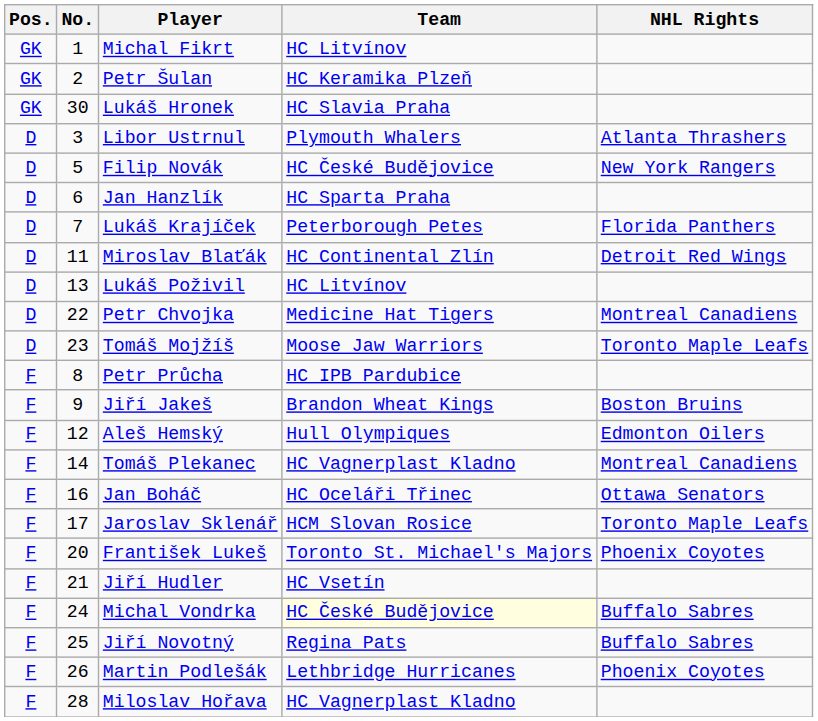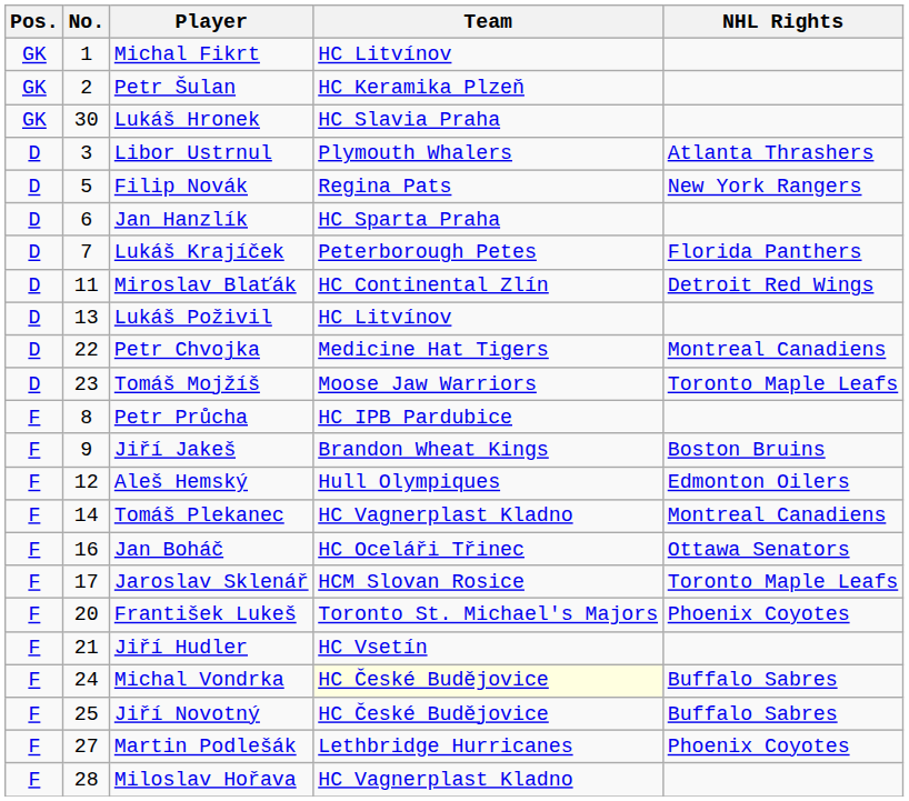 <table class="wikitable sortable">
 <tr>
 <th>Pos.</th>
 <th>No.</th>
 <th>Player</th>
 <th>Team</th>
 <th>NHL Rights</th>
 </tr>
 <tr>
 <td style="text-align:center;"><a href='#'>GK</a></td>
 <td style="text-align:center;">1</td>
 <td><a href='#'>Michal Fikrt</a></td>
 <td> <a href='#'>HC Litvínov</a></td>
 <td></td>
 </tr>
 <tr>
 <td style="text-align:center;"><a href='#'>GK</a></td>
 <td style="text-align:center;">2</td>
 <td><a href='#'>Petr Šulan</a></td>
 <td> <a href='#'>HC Keramika Plzeň</a></td>
 <td></td>
 </tr>
 <tr>
 <td style="text-align:center;"><a href='#'>GK</a></td>
 <td style="text-align:center;">30</td>
 <td><a href='#'>Lukáš Hronek</a></td>
 <td> <a href='#'>HC Slavia Praha</a></td>
 <td></td>
 </tr>
 <tr>
 <td style="text-align:center;"><a href='#'>D</a></td>
 <td style="text-align:center;">3</td>
 <td><a href='#'>Libor Ustrnul</a></td>
 <td> <a href='#'>Plymouth Whalers</a></td>
 <td><a href='#'>Atlanta Thrashers</a></td>
 </tr>
 <tr>
 <td style="text-align:center;"><a href='#'>D</a></td>
 <td style="text-align:center;">5</td>
 <td><a href='#'>Filip Novák</a></td>
-<td> <a href='#'>HC České Budějovice</a></td>
+<td> <a href='#'>Regina Pats</a></td>
 <td><a href='#'>New York Rangers</a></td>
 </tr>
 <tr>
 <td style="text-align:center;"><a href='#'>D</a></td>
 <td style="text-align:center;">6</td>
 <td><a href='#'>Jan Hanzlík</a></td>
 <td> <a href='#'>HC Sparta Praha</a></td>
 <td></td>
 </tr>
 <tr>
 <td style="text-align:center;"><a href='#'>D</a></td>
 <td style="text-align:center;">7</td>
 <td><a href='#'>Lukáš Krajíček</a></td>
 <td> <a href='#'>Peterborough Petes</a></td>
 <td><a href='#'>Florida Panthers</a></td>
 </tr>
 <tr>
 <td style="text-align:center;"><a href='#'>D</a></td>
 <td style="text-align:center;">11</td>
 <td><a href='#'>Miroslav Blaťák</a></td>
 <td> <a href='#'>HC Continental Zlín</a></td>
 <td><a href='#'>Detroit Red Wings</a></td>
 </tr>
 <tr>
 <td style="text-align:center;"><a href='#'>D</a></td>
 <td style="text-align:center;">13</td>
 <td><a href='#'>Lukáš Poživil</a></td>
 <td> <a href='#'>HC Litvínov</a></td>
 <td></td>
 </tr>
 <tr>
 <td style="text-align:center;"><a href='#'>D</a></td>
 <td style="text-align:center;">22</td>
 <td><a href='#'>Petr Chvojka</a></td>
 <td> <a href='#'>Medicine Hat Tigers</a></td>
 <td><a href='#'>Montreal Canadiens</a></td>
 </tr>
 <tr>
 <td style="text-align:center;"><a href='#'>D</a></td>
 <td style="text-align:center;">23</td>
 <td><a href='#'>Tomáš Mojžíš</a></td>
 <td> <a href='#'>Moose Jaw Warriors</a></td>
 <td><a href='#'>Toronto Maple Leafs</a></td>
 </tr>
 <tr>
 <td style="text-align:center;"><a href='#'>F</a></td>
 <td style="text-align:center;">8</td>
 <td><a href='#'>Petr Průcha</a></td>
 <td> <a href='#'>HC IPB Pardubice</a></td>
 <td></td>
 </tr>
 <tr>
 <td style="text-align:center;"><a href='#'>F</a></td>
 <td style="text-align:center;">9</td>
 <td><a href='#'>Jiří Jakeš</a></td>
 <td> <a href='#'>Brandon Wheat Kings</a></td>
 <td><a href='#'>Boston Bruins</a></td>
 </tr>
 <tr>
 <td style="text-align:center;"><a href='#'>F</a></td>
 <td style="text-align:center;">12</td>
 <td><a href='#'>Aleš Hemský</a></td>
 <td> <a href='#'>Hull Olympiques</a></td>
 <td><a href='#'>Edmonton Oilers</a></td>
 </tr>
 <tr>
 <td style="text-align:center;"><a href='#'>F</a></td>
 <td style="text-align:center;">14</td>
 <td><a href='#'>Tomáš Plekanec</a></td>
 <td> <a href='#'>HC Vagnerplast Kladno</a></td>
 <td><a href='#'>Montreal Canadiens</a></td>
 </tr>
 <tr>
 <td style="text-align:center;"><a href='#'>F</a></td>
 <td style="text-align:center;">16</td>
 <td><a href='#'>Jan Boháč</a></td>
 <td> <a href='#'>HC Oceláři Třinec</a></td>
 <td><a href='#'>Ottawa Senators</a></td>
 </tr>
 <tr>
 <td style="text-align:center;"><a href='#'>F</a></td>
 <td style="text-align:center;">17</td>
 <td><a href='#'>Jaroslav Sklenář</a></td>
 <td> <a href='#'>HCM Slovan Rosice</a></td>
 <td><a href='#'>Toronto Maple Leafs</a></td>
 </tr>
 <tr>
 <td style="text-align:center;"><a href='#'>F</a></td>
 <td style="text-align:center;">20</td>
 <td><a href='#'>František Lukeš</a></td>
 <td> <a href='#'>Toronto St. Michael's Majors</a></td>
 <td><a href='#'>Phoenix Coyotes</a></td>
 </tr>
 <tr>
 <td style="text-align:center;"><a href='#'>F</a></td>
 <td style="text-align:center;">21</td>
 <td><a href='#'>Jiří Hudler</a></td>
 <td> <a href='#'>HC Vsetín</a></td>
 <td></td>
 </tr>
 <tr>
 <td style="text-align:center;"><a href='#'>F</a></td>
 <td style="text-align:center;">24</td>
 <td><a href='#'>Michal Vondrka</a></td>
 <td style="background: lightyellow;"> <a href='#'>HC České Budějovice</a></td>
 <td><a href='#'>Buffalo Sabres</a></td>
 </tr>
 <tr>
 <td style="text-align:center;"><a href='#'>F</a></td>
 <td style="text-align:center;">25</td>
 <td><a href='#'>Jiří Novotný</a></td>
-<td> <a href='#'>Regina Pats</a></td>
+<td> <a href='#'>HC České Budějovice</a></td>
 <td><a href='#'>Buffalo Sabres</a></td>
 </tr>
 <tr>
 <td style="text-align:center;"><a href='#'>F</a></td>
-<td style="text-align:center;">26</td>
+<td style="text-align:center;">27</td>
 <td><a href='#'>Martin Podlešák</a></td>
 <td> <a href='#'>Lethbridge Hurricanes</a></td>
 <td><a href='#'>Phoenix Coyotes</a></td>
 </tr>
 <tr>
 <td style="text-align:center;"><a href='#'>F</a></td>
 <td style="text-align:center;">28</td>
 <td><a href='#'>Miloslav Hořava</a></td>
 <td> <a href='#'>HC Vagnerplast Kladno</a></td>
 <td></td>
 </tr>
 <tr>
 </tr>
 </table>
